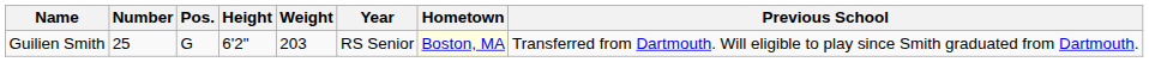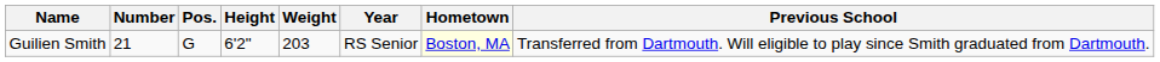 <table class="wikitable sortable" border="1">
 <tr>
 <th>Name</th>
 <th>Number</th>
 <th>Pos.</th>
 <th>Height</th>
 <th>Weight</th>
 <th>Year</th>
 <th>Hometown</th>
 <th class="unsortable">Previous School</th>
 </tr>
 <tr>
 <td>Guilien Smith</td>
-<td>25</td>
+<td>21</td>
 <td>G</td>
 <td>6'2"</td>
 <td>203</td>
 <td>RS Senior</td>
 <td style="background: lightyellow;"><a href='#'>Boston, MA</a></td>
 <td>Transferred from <a href='#'>Dartmouth</a>. Will eligible to play since Smith graduated from <a href='#'>Dartmouth</a>.</td>
 </tr>
 </table>
